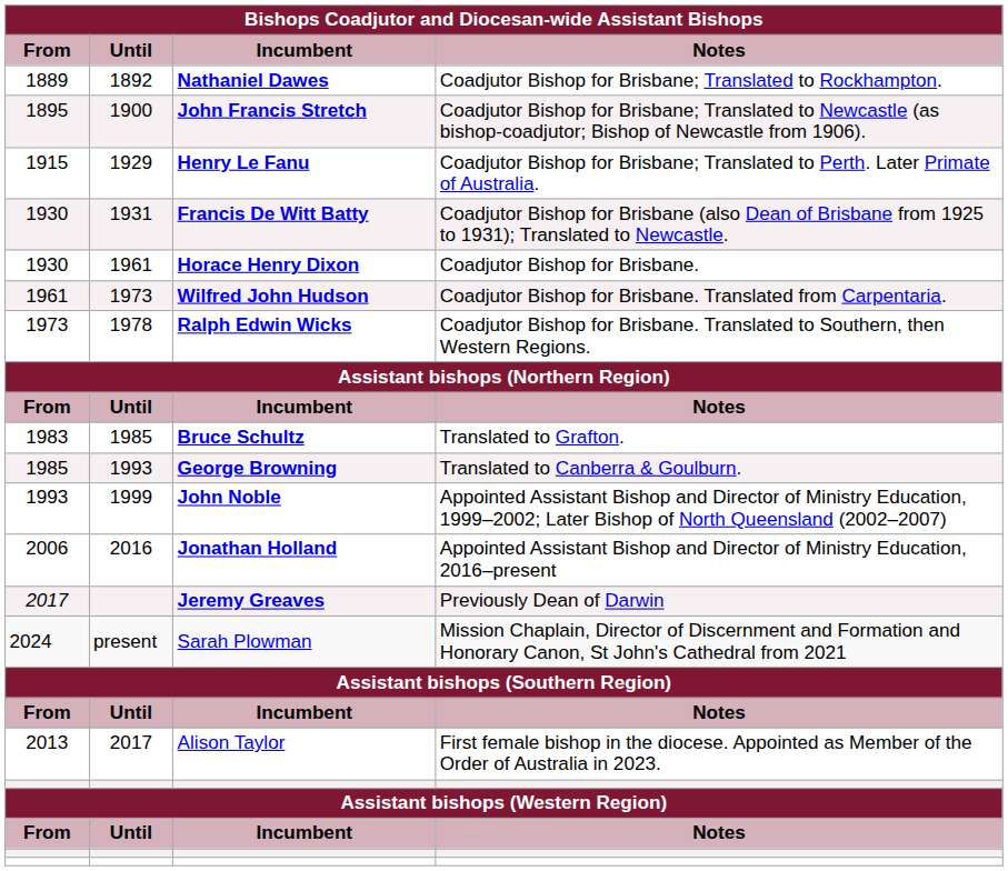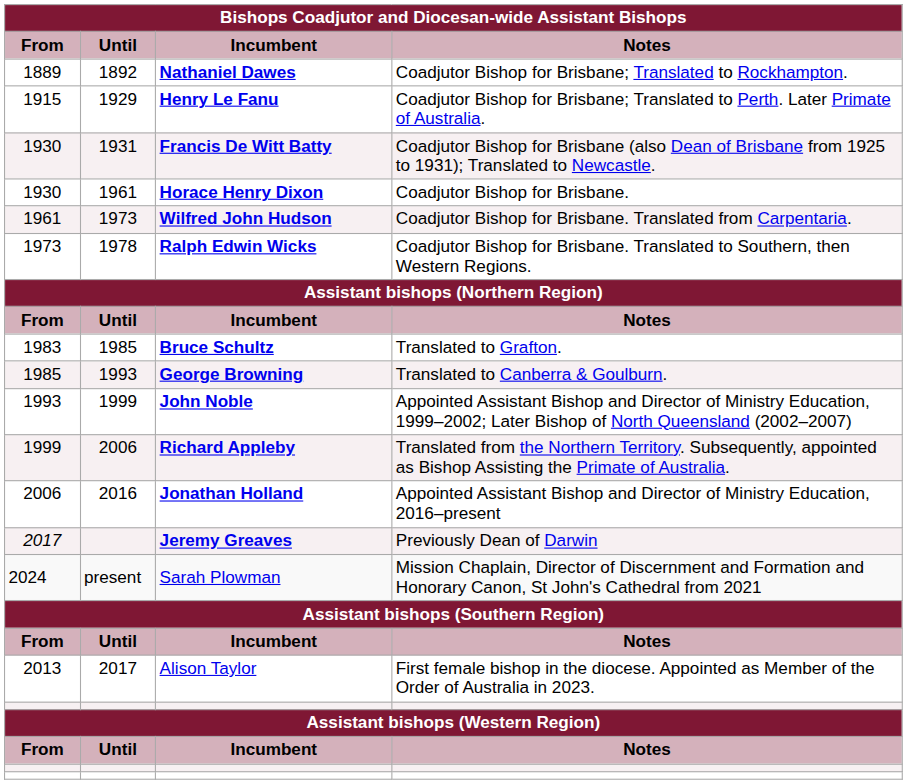 <table class="wikitable" style="width: 95%;">
 <tr>
 <th colspan="4" style="background:#7f1734; color:white;">Bishops Coadjutor and Diocesan-wide Assistant Bishops</th>
 </tr>
 <tr>
 <th style="background:#d4b1bb; width:8%;">From</th>
 <th style="background:#d4b1bb; width:8%;">Until</th>
 <th style="background:#d4b1bb; width:25%;">Incumbent</th>
 <th style="background:#d4b1bb; width:54%;">Notes</th>
 </tr>
 <tr style="vertical-align:top; background:white;">
 <td style="text-align: center;">1889</td>
 <td style="text-align: center;">1892</td>
 <td><strong><a href='#'>Nathaniel Dawes</a></strong></td>
 <td>Coadjutor Bishop for Brisbane; <a href='#'>Translated</a> to <a href='#'>Rockhampton</a>.</td>
-</tr>
-<tr style="vertical-align:top; background:#f7f0f2;">
-<td style="text-align: center;">1895</td>
-<td style="text-align: center;">1900</td>
-<td><strong><a href='#'>John Francis Stretch</a></strong></td>
-<td>Coadjutor Bishop for Brisbane; Translated to <a href='#'>Newcastle</a> (as bishop-coadjutor; Bishop of Newcastle from 1906).</td>
 </tr>
 <tr style="vertical-align:top; background:white;">
 <td style="text-align: center;">1915</td>
 <td style="text-align: center;">1929</td>
 <td><strong><a href='#'>Henry Le Fanu</a></strong></td>
 <td>Coadjutor Bishop for Brisbane; Translated to <a href='#'>Perth</a>. Later <a href='#'>Primate of Australia</a>.</td>
 </tr>
 <tr style="vertical-align:top; background:#f7f0f2;">
 <td style="text-align: center;">1930</td>
 <td style="text-align: center;">1931</td>
 <td><strong><a href='#'>Francis De Witt Batty</a></strong></td>
 <td>Coadjutor Bishop for Brisbane (also <a href='#'>Dean of Brisbane</a> from 1925 to 1931); Translated to <a href='#'>Newcastle</a>.</td>
 </tr>
 <tr style="vertical-align:top; background:white;">
 <td style="text-align: center;">1930</td>
 <td style="text-align: center;">1961</td>
 <td><strong><a href='#'>Horace Henry Dixon</a></strong></td>
 <td>Coadjutor Bishop for Brisbane.</td>
 </tr>
 <tr style="vertical-align:top; background:#f7f0f2;">
 <td style="text-align: center;">1961</td>
 <td style="text-align: center;">1973</td>
 <td><strong><a href='#'>Wilfred John Hudson</a></strong></td>
 <td>Coadjutor Bishop for Brisbane. Translated from <a href='#'>Carpentaria</a>.</td>
 </tr>
 <tr style="vertical-align:top; background:white;">
 <td style="text-align: center;">1973</td>
 <td style="text-align: center;">1978</td>
 <td><a href='#'><strong>Ralph Edwin Wicks</strong></a></td>
 <td>Coadjutor Bishop for Brisbane. Translated to Southern, then Western Regions.</td>
 </tr>
 <tr>
 <th colspan="4" style="background:#7f1734; color:white;">Assistant bishops (Northern Region)</th>
 </tr>
 <tr>
 <th style="background:#d4b1bb; width:8%;">From</th>
 <th style="background:#d4b1bb; width:8%;">Until</th>
 <th style="background:#d4b1bb; width:25%;">Incumbent</th>
 <th style="background:#d4b1bb; width:54%;">Notes</th>
 </tr>
 <tr style="vertical-align:top; background:white;">
 <td style="text-align: center;">1983</td>
 <td style="text-align: center;">1985</td>
 <td><strong><a href='#'>Bruce Schultz</a></strong></td>
 <td>Translated to <a href='#'>Grafton</a>.</td>
 </tr>
 <tr style="vertical-align:top; background:#f7f0f2;">
 <td style="text-align: center;">1985</td>
 <td style="text-align: center;">1993</td>
 <td><strong><a href='#'>George Browning</a></strong></td>
 <td>Translated to <a href='#'>Canberra & Goulburn</a>.</td>
 </tr>
 <tr style="vertical-align:top; background:white;">
 <td style="text-align: center;">1993</td>
 <td style="text-align: center;">1999</td>
 <td><strong><a href='#'>John Noble</a></strong></td>
 <td>Appointed Assistant Bishop and Director of Ministry Education, 1999–2002; Later Bishop of <a href='#'>North Queensland</a> (2002–2007)</td>
+</tr>
+<tr style="vertical-align:top; background:#f7f0f2;">
+<td style="text-align: center;">1999</td>
+<td style="text-align: center;">2006</td>
+<td><strong><a href='#'>Richard Appleby</a></strong></td>
+<td>Translated from <a href='#'>the Northern Territory</a>.  Subsequently, appointed as Bishop Assisting the <a href='#'>Primate of Australia</a>.</td>
 </tr>
 <tr style="vertical-align:top; background:white;">
 <td style="text-align: center;">2006</td>
 <td style="text-align: center;">2016</td>
 <td><strong><a href='#'>Jonathan Holland</a></strong></td>
 <td>Appointed Assistant Bishop and Director of Ministry Education, 2016–present</td>
 </tr>
 <tr style="vertical-align:top; background:#f7f0f2;">
 <td style="text-align: center;"><em>2017</em></td>
 <td style="text-align: center;"></td>
 <td><strong><a href='#'>Jeremy Greaves</a></strong></td>
 <td>Previously Dean of <a href='#'>Darwin</a></td>
 </tr>
 <tr>
 <td>2024</td>
 <td>present</td>
 <td><a href='#'>Sarah Plowman</a></td>
 <td>Mission Chaplain, Director of Discernment and Formation and Honorary Canon, St John's Cathedral from 2021</td>
 </tr>
 <tr>
 <th colspan="4" style="background:#7f1734; color:white;">Assistant bishops (Southern Region)</th>
 </tr>
 <tr>
 <th style="background:#d4b1bb; width:8%;">From</th>
 <th style="background:#d4b1bb; width:8%;">Until</th>
 <th style="background:#d4b1bb; width:25%;">Incumbent</th>
 <th style="background:#d4b1bb; width:54%;">Notes</th>
 </tr>
 <tr style="vertical-align:top; background:white;">
 <td style="text-align: center;">2013</td>
 <td style="text-align: center;">2017</td>
 <td><a href='#'>Alison Taylor</a></td>
 <td>First female bishop in the diocese. Appointed as Member of the Order of Australia in 2023.</td>
 </tr>
 <tr style="vertical-align:top; background:#f7f0f2;">
 <td style="text-align: center;"></td>
 <td style="text-align: center;"></td>
 <td></td>
 <td></td>
 </tr>
 <tr>
 <th colspan="4" style="background:#7f1734; color:white;">Assistant bishops (Western Region)</th>
 </tr>
 <tr>
 <th style="background:#d4b1bb; width:8%;">From</th>
 <th style="background:#d4b1bb; width:8%;">Until</th>
 <th style="background:#d4b1bb; width:25%;">Incumbent</th>
 <th style="background:#d4b1bb; width:54%;">Notes</th>
 </tr>
 <tr style="vertical-align:top; background:#f7f0f2;">
 <td style="text-align: center;"></td>
 <td style="text-align: center;"></td>
 <td></td>
 <td></td>
 </tr>
 <tr style="vertical-align:top; background:white;">
 <td style="text-align: center;"></td>
 <td style="text-align: center;"></td>
 <td></td>
 <td></td>
 </tr>
 </table>
